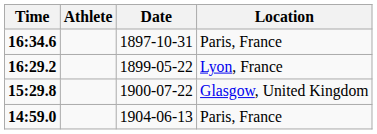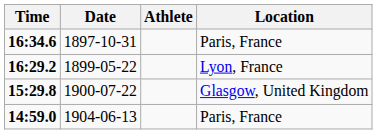 <table class="wikitable">
 <tr>
 <th>Time</th>
+<th>Date</th>
 <th>Athlete</th>
-<th>Date</th>
 <th>Location</th>
 </tr>
 <tr>
 <td style="text-align:center;"><strong>16:34.6</strong></td>
+<td style="text-align:center;">1897-10-31</td>
 <td></td>
-<td style="text-align:center;">1897-10-31</td>
 <td>Paris, France</td>
 </tr>
 <tr>
 <td style="text-align:center;"><strong>16:29.2</strong></td>
+<td style="text-align:center;">1899-05-22</td>
 <td></td>
-<td style="text-align:center;">1899-05-22</td>
 <td><a href='#'>Lyon</a>, France</td>
 </tr>
 <tr>
 <td style="text-align:center;"><strong>15:29.8</strong></td>
+<td style="text-align:center;">1900-07-22</td>
 <td></td>
-<td style="text-align:center;">1900-07-22</td>
 <td><a href='#'>Glasgow</a>, United Kingdom</td>
 </tr>
 <tr>
 <td style="text-align:center;"><strong>14:59.0</strong></td>
+<td style="text-align:center;">1904-06-13</td>
 <td></td>
-<td style="text-align:center;">1904-06-13</td>
 <td>Paris, France</td>
 </tr>
 </table>
